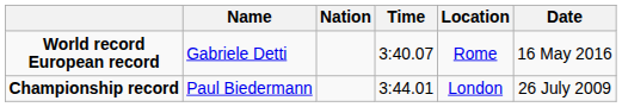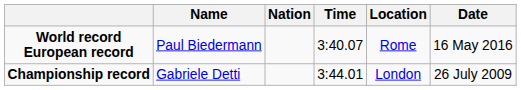 <table class=wikitable style=text-align:center>
 <tr>
 <th></th>
 <th>Name</th>
 <th>Nation</th>
 <th>Time</th>
 <th>Location</th>
 <th>Date</th>
 </tr>
 <tr>
 <td><strong>World record<br>European record</strong></td>
-<td align=left><a href='#'>Gabriele Detti</a></td>
+<td align=left><a href='#'>Paul Biedermann</a></td>
 <td align=left></td>
 <td align=left>3:40.07</td>
 <td><a href='#'>Rome</a></td>
 <td>16 May 2016</td>
 </tr>
 <tr>
 <td><strong>Championship record</strong></td>
-<td align=left><a href='#'>Paul Biedermann</a></td>
+<td align=left><a href='#'>Gabriele Detti</a></td>
 <td align=left></td>
 <td align=left>3:44.01</td>
 <td><a href='#'>London</a></td>
 <td>26 July 2009</td>
 </tr>
 </table>
